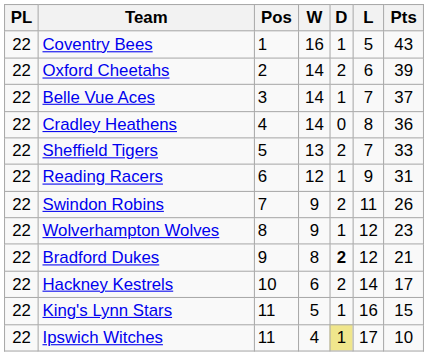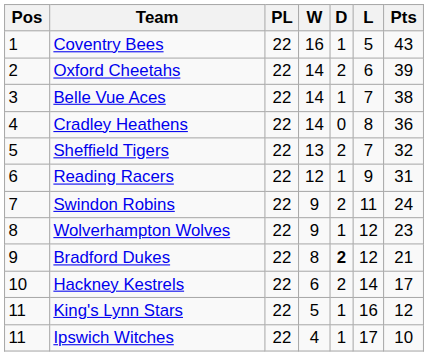 <table class=wikitable width="400">
 <tr>
+<th>Pos</th>
+<th>Team</th>
 <th>PL</th>
-<th>Team</th>
-<th>Pos</th>
 <th>W</th>
 <th>D</th>
 <th>L</th>
 <th>Pts</th>
 </tr>
 <tr>
+<td>1</td>
+<td><a href='#'>Coventry Bees</a></td>
 <td align="center">22</td>
-<td><a href='#'>Coventry Bees</a></td>
-<td>1</td>
 <td align="center">16</td>
 <td align="center">1</td>
 <td align="center">5</td>
 <td align="center">43</td>
 </tr>
 <tr>
+<td>2</td>
+<td><a href='#'>Oxford Cheetahs</a></td>
 <td align="center">22</td>
-<td><a href='#'>Oxford Cheetahs</a></td>
-<td>2</td>
 <td align="center">14</td>
 <td align="center">2</td>
 <td align="center">6</td>
 <td align="center">39</td>
 </tr>
 <tr>
+<td>3</td>
+<td><a href='#'>Belle Vue Aces</a></td>
 <td align="center">22</td>
-<td><a href='#'>Belle Vue Aces</a></td>
-<td>3</td>
 <td align="center">14</td>
 <td align="center">1</td>
 <td align="center">7</td>
-<td align="center">37</td>
+<td align="center">38</td>
 </tr>
 <tr>
+<td>4</td>
+<td><a href='#'>Cradley Heathens</a></td>
 <td align="center">22</td>
-<td><a href='#'>Cradley Heathens</a></td>
-<td>4</td>
 <td align="center">14</td>
 <td align="center">0</td>
 <td align="center">8</td>
 <td align="center">36</td>
 </tr>
 <tr>
+<td>5</td>
+<td><a href='#'>Sheffield Tigers</a></td>
 <td align="center">22</td>
-<td><a href='#'>Sheffield Tigers</a></td>
-<td>5</td>
 <td align="center">13</td>
 <td align="center">2</td>
 <td align="center">7</td>
-<td align="center">33</td>
+<td align="center">32</td>
 </tr>
 <tr>
+<td>6</td>
+<td><a href='#'>Reading Racers</a></td>
 <td align="center">22</td>
-<td><a href='#'>Reading Racers</a></td>
-<td>6</td>
 <td align="center">12</td>
 <td align="center">1</td>
 <td align="center">9</td>
 <td align="center">31</td>
 </tr>
 <tr>
+<td>7</td>
+<td><a href='#'>Swindon Robins</a></td>
 <td align="center">22</td>
-<td><a href='#'>Swindon Robins</a></td>
-<td>7</td>
 <td align="center">9</td>
 <td align="center">2</td>
 <td align="center">11</td>
-<td align="center">26</td>
+<td align="center">24</td>
 </tr>
 <tr>
+<td>8</td>
+<td><a href='#'>Wolverhampton Wolves</a></td>
 <td align="center">22</td>
-<td><a href='#'>Wolverhampton Wolves</a></td>
-<td>8</td>
 <td align="center">9</td>
 <td align="center">1</td>
 <td align="center">12</td>
 <td align="center">23</td>
 </tr>
 <tr>
+<td>9</td>
+<td><a href='#'>Bradford Dukes</a></td>
 <td align="center">22</td>
-<td><a href='#'>Bradford Dukes</a></td>
-<td>9</td>
 <td align="center">8</td>
 <td align="center"><strong>2</strong></td>
 <td align="center">12</td>
 <td align="center">21</td>
 </tr>
 <tr>
+<td>10</td>
+<td><a href='#'>Hackney Kestrels</a></td>
 <td align="center">22</td>
-<td><a href='#'>Hackney Kestrels</a></td>
-<td>10</td>
 <td align="center">6</td>
 <td align="center">2</td>
 <td align="center">14</td>
 <td align="center">17</td>
 </tr>
 <tr>
+<td>11</td>
+<td><a href='#'>King's Lynn Stars</a></td>
 <td align="center">22</td>
-<td><a href='#'>King's Lynn Stars</a></td>
-<td>11</td>
 <td align="center">5</td>
 <td align="center">1</td>
 <td align="center">16</td>
-<td align="center">15</td>
+<td align="center">12</td>
 </tr>
 <tr>
+<td>11</td>
+<td><a href='#'>Ipswich Witches</a></td>
 <td align="center">22</td>
-<td><a href='#'>Ipswich Witches</a></td>
-<td>11</td>
 <td align="center">4</td>
-<td align="center" style="background: khaki;">1</td>
+<td align="center">1</td>
 <td align="center">17</td>
 <td align="center">10</td>
 </tr>
 </table>
